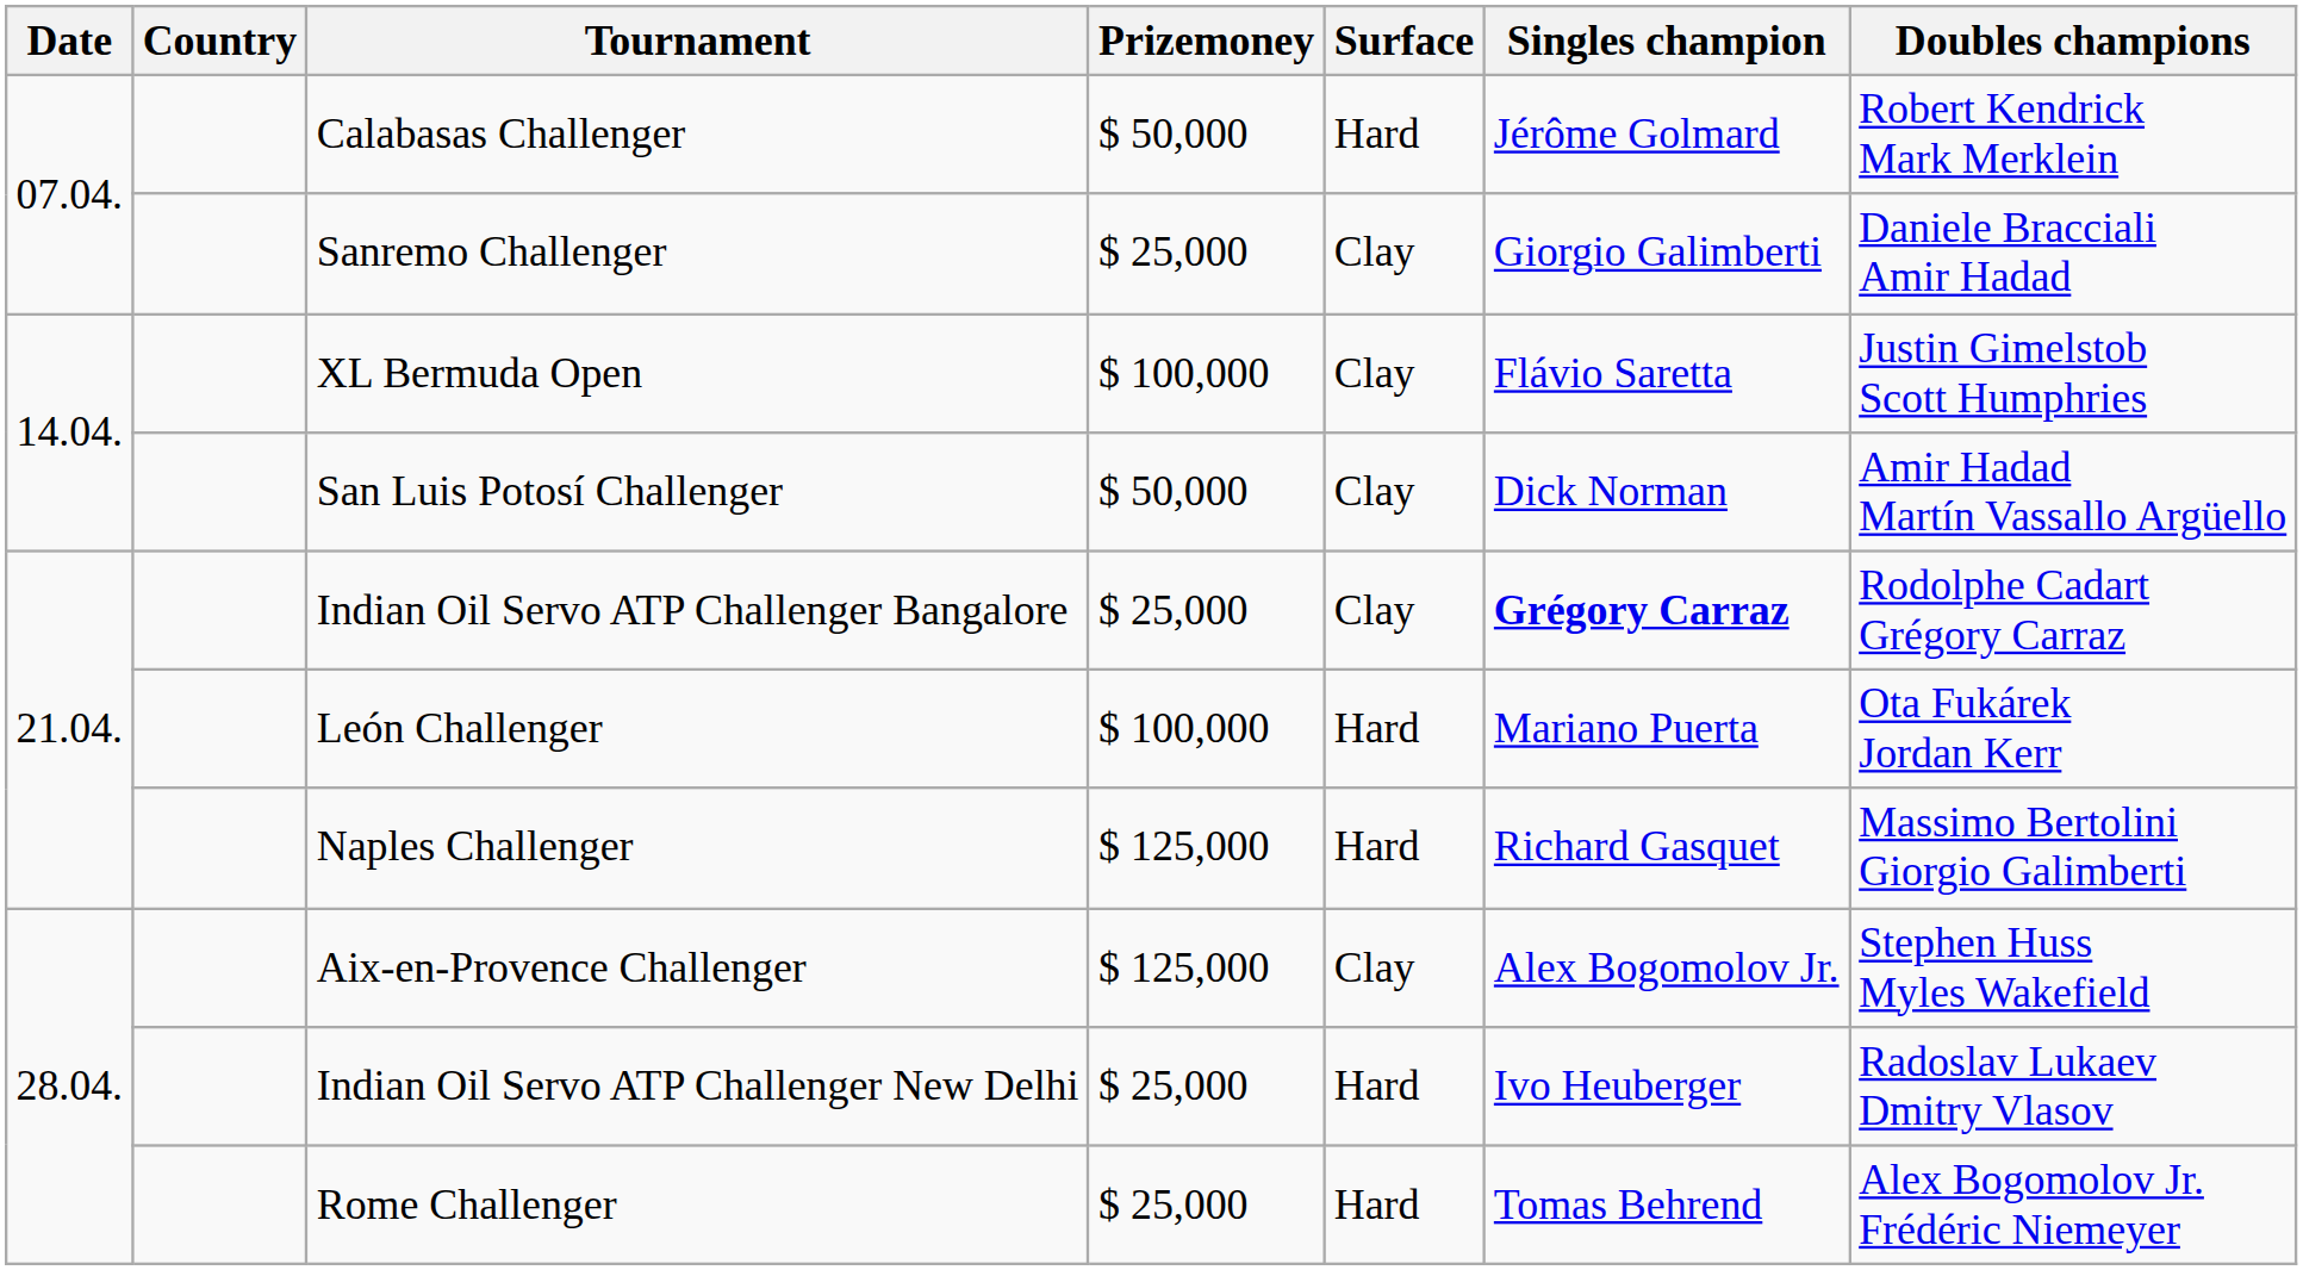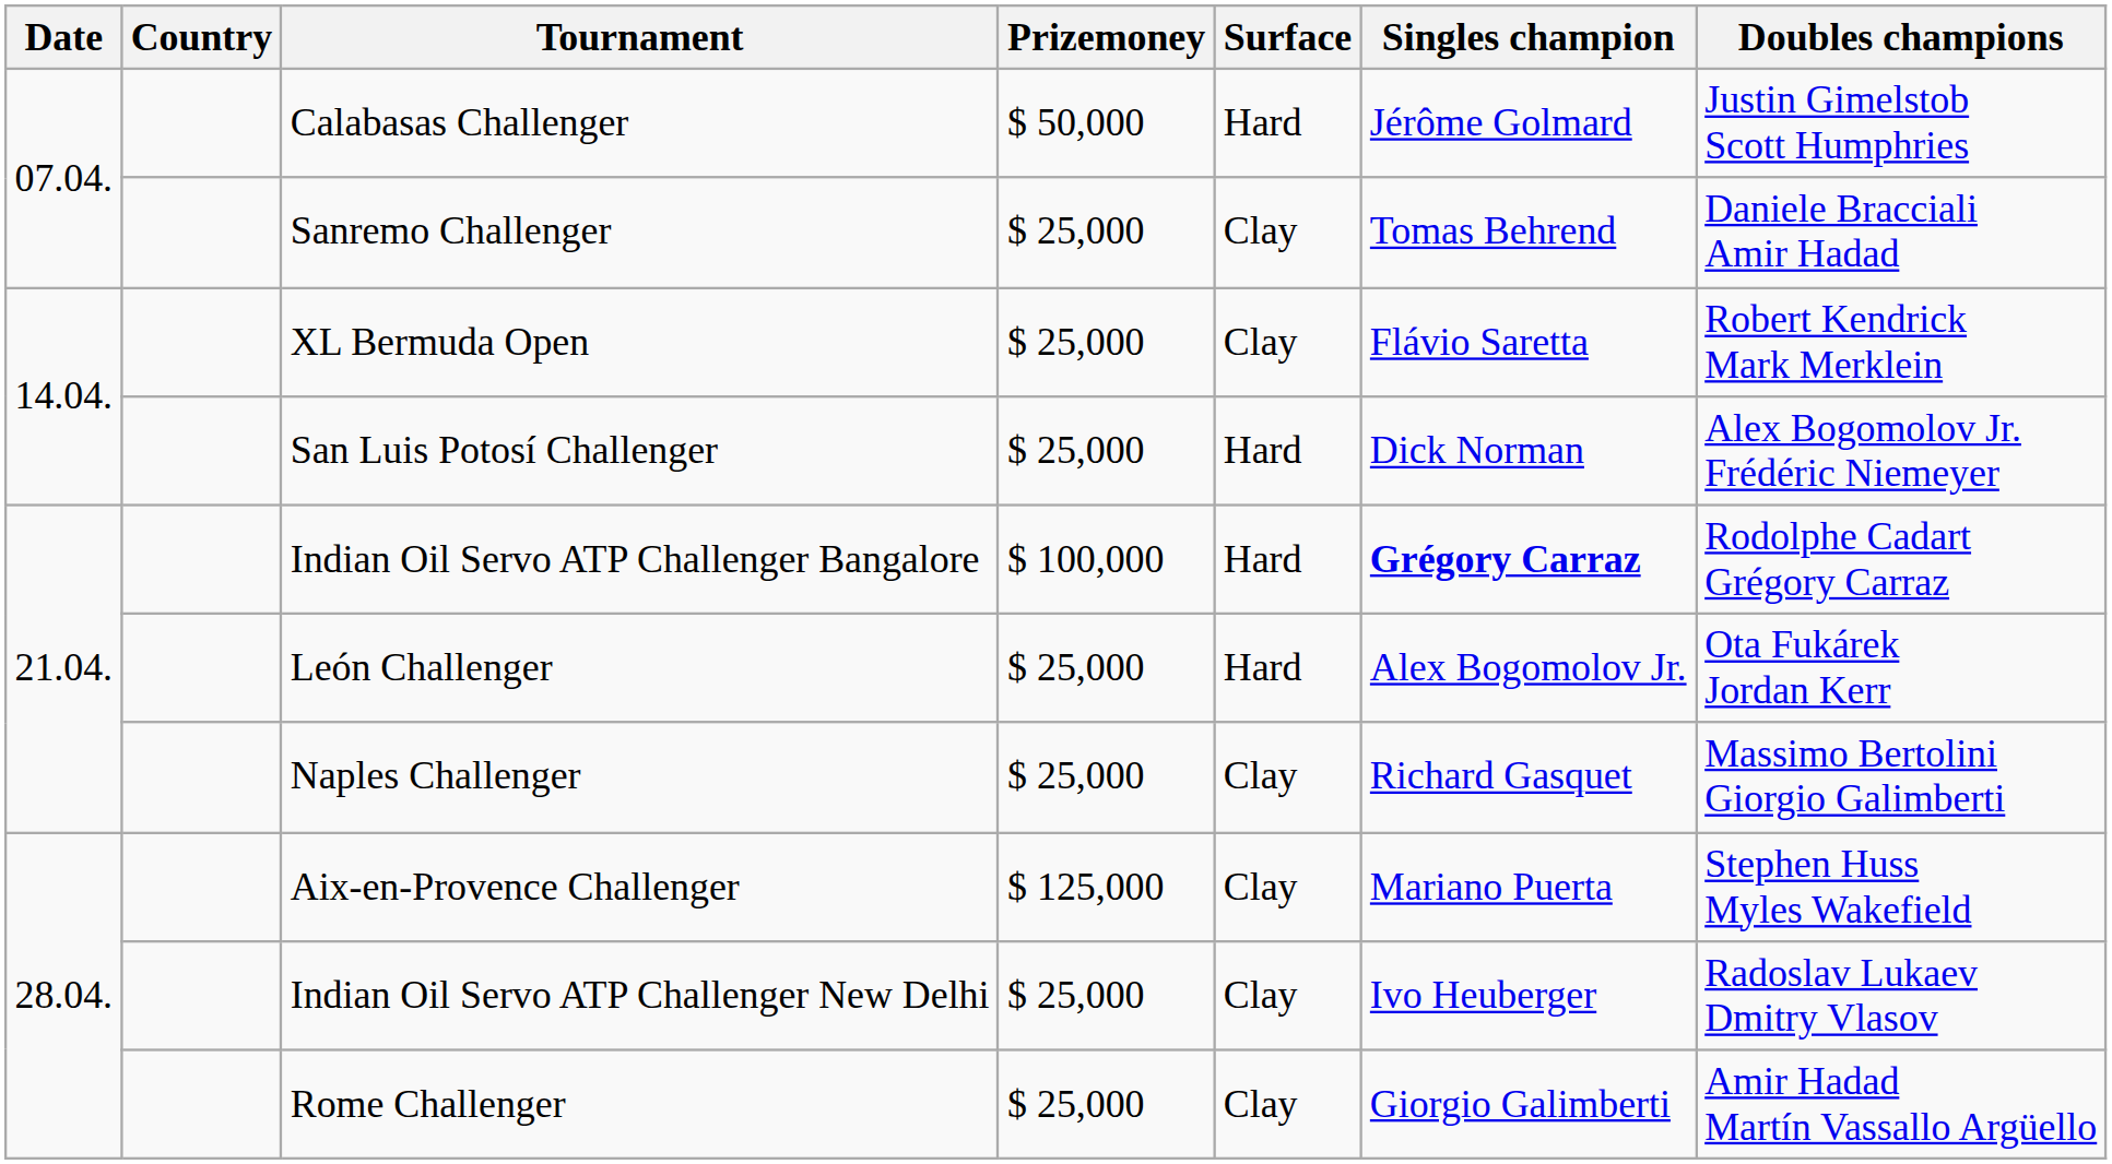 <table class="sortable wikitable" style=font-size:97%>
 <tr>
 <th>Date</th>
 <th>Country</th>
 <th>Tournament</th>
 <th>Prizemoney</th>
 <th>Surface</th>
 <th>Singles champion</th>
 <th>Doubles champions</th>
 </tr>
 <tr>
 <td rowspan="2">07.04.</td>
 <td></td>
 <td>Calabasas Challenger</td>
 <td>$ 50,000</td>
 <td>Hard</td>
 <td> <a href='#'>Jérôme Golmard</a></td>
-<td> <a href='#'>Robert Kendrick</a><br> <a href='#'>Mark Merklein</a></td>
+<td> <a href='#'>Justin Gimelstob</a><br> <a href='#'>Scott Humphries</a></td>
 </tr>
 <tr>
 <td></td>
 <td>Sanremo Challenger</td>
 <td>$ 25,000</td>
 <td>Clay</td>
-<td> <a href='#'>Giorgio Galimberti</a></td>
+<td> <a href='#'>Tomas Behrend</a></td>
 <td> <a href='#'>Daniele Bracciali</a><br> <a href='#'>Amir Hadad</a></td>
 </tr>
 <tr>
 <td rowspan="2">14.04.</td>
 <td></td>
 <td>XL Bermuda Open</td>
-<td>$ 100,000</td>
+<td>$ 25,000</td>
 <td>Clay</td>
 <td> <a href='#'>Flávio Saretta</a></td>
-<td> <a href='#'>Justin Gimelstob</a><br> <a href='#'>Scott Humphries</a></td>
+<td> <a href='#'>Robert Kendrick</a><br> <a href='#'>Mark Merklein</a></td>
 </tr>
 <tr>
 <td></td>
 <td>San Luis Potosí Challenger</td>
-<td>$ 50,000</td>
-<td>Clay</td>
+<td>$ 25,000</td>
+<td>Hard</td>
 <td> <a href='#'>Dick Norman</a></td>
-<td> <a href='#'>Amir Hadad</a> <br>  <a href='#'>Martín Vassallo Argüello</a></td>
+<td> <a href='#'>Alex Bogomolov Jr.</a> <br>  <a href='#'>Frédéric Niemeyer</a></td>
 </tr>
 <tr>
 <td rowspan="3">21.04.</td>
 <td></td>
 <td>Indian Oil Servo ATP Challenger Bangalore</td>
-<td>$ 25,000</td>
-<td>Clay</td>
+<td>$ 100,000</td>
+<td>Hard</td>
 <td><strong> <a href='#'>Grégory Carraz</a></strong></td>
 <td> <a href='#'>Rodolphe Cadart</a><br> <a href='#'>Grégory Carraz</a></td>
 </tr>
 <tr>
 <td></td>
 <td>León Challenger</td>
-<td>$ 100,000</td>
+<td>$ 25,000</td>
 <td>Hard</td>
-<td> <a href='#'>Mariano Puerta</a></td>
+<td> <a href='#'>Alex Bogomolov Jr.</a></td>
 <td> <a href='#'>Ota Fukárek</a> <br>  <a href='#'>Jordan Kerr</a></td>
 </tr>
 <tr>
 <td></td>
 <td>Naples Challenger</td>
-<td>$ 125,000</td>
-<td>Hard</td>
+<td>$ 25,000</td>
+<td>Clay</td>
 <td> <a href='#'>Richard Gasquet</a></td>
 <td> <a href='#'>Massimo Bertolini</a> <br>  <a href='#'>Giorgio Galimberti</a></td>
 </tr>
 <tr>
 <td rowspan="3">28.04.</td>
 <td></td>
 <td>Aix-en-Provence Challenger</td>
 <td>$ 125,000</td>
 <td>Clay</td>
-<td> <a href='#'>Alex Bogomolov Jr.</a></td>
+<td> <a href='#'>Mariano Puerta</a></td>
 <td> <a href='#'>Stephen Huss</a><br> <a href='#'>Myles Wakefield</a></td>
 </tr>
 <tr>
 <td></td>
 <td>Indian Oil Servo ATP Challenger New Delhi</td>
 <td>$ 25,000</td>
-<td>Hard</td>
+<td>Clay</td>
 <td> <a href='#'>Ivo Heuberger</a></td>
 <td> <a href='#'>Radoslav Lukaev</a><br> <a href='#'>Dmitry Vlasov</a></td>
 </tr>
 <tr>
 <td></td>
 <td>Rome Challenger</td>
 <td>$ 25,000</td>
-<td>Hard</td>
-<td> <a href='#'>Tomas Behrend</a></td>
-<td> <a href='#'>Alex Bogomolov Jr.</a> <br>  <a href='#'>Frédéric Niemeyer</a></td>
+<td>Clay</td>
+<td> <a href='#'>Giorgio Galimberti</a></td>
+<td> <a href='#'>Amir Hadad</a> <br>  <a href='#'>Martín Vassallo Argüello</a></td>
 </tr>
 </table>
